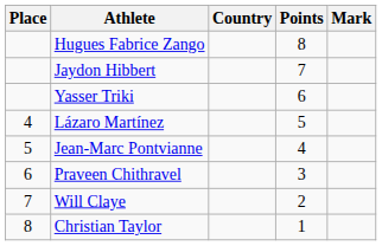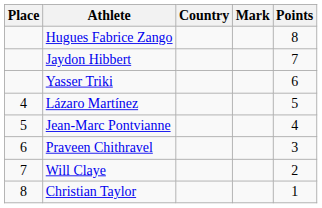 <table class="wikitable">
 <tr>
 <th>Place</th>
 <th>Athlete</th>
 <th>Country</th>
+<th>Mark</th>
 <th>Points</th>
-<th>Mark</th>
 </tr>
 <tr>
 <td align=center></td>
 <td><a href='#'>Hugues Fabrice Zango</a></td>
 <td></td>
+<td> </td>
 <td align=center>8</td>
-<td> </td>
 </tr>
 <tr>
 <td align=center></td>
 <td><a href='#'>Jaydon Hibbert</a></td>
 <td></td>
+<td> </td>
 <td align=center>7</td>
-<td> </td>
 </tr>
 <tr>
 <td align=center></td>
 <td><a href='#'>Yasser Triki</a></td>
 <td></td>
+<td> </td>
 <td align=center>6</td>
-<td> </td>
 </tr>
 <tr>
 <td align=center>4</td>
 <td><a href='#'>Lázaro Martínez</a></td>
 <td></td>
+<td> </td>
 <td align=center>5</td>
-<td> </td>
 </tr>
 <tr>
 <td align=center>5</td>
 <td><a href='#'>Jean-Marc Pontvianne</a></td>
 <td></td>
+<td> </td>
 <td align=center>4</td>
-<td> </td>
 </tr>
 <tr>
 <td align=center>6</td>
 <td><a href='#'>Praveen Chithravel</a></td>
 <td></td>
+<td> </td>
 <td align=center>3</td>
-<td> </td>
 </tr>
 <tr>
 <td align=center>7</td>
 <td><a href='#'>Will Claye</a></td>
 <td></td>
+<td> </td>
 <td align=center>2</td>
-<td> </td>
 </tr>
 <tr>
 <td align=center>8</td>
 <td><a href='#'>Christian Taylor</a></td>
 <td></td>
+<td> </td>
 <td align=center>1</td>
-<td> </td>
 </tr>
 </table>
